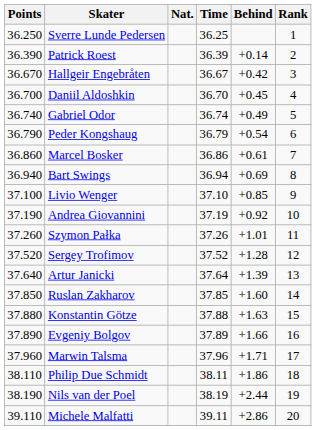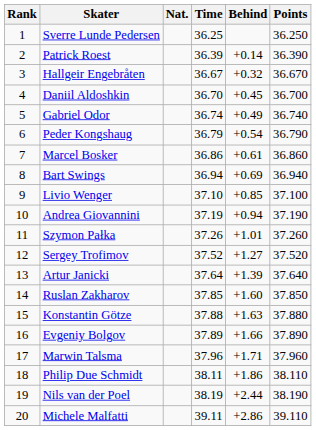 <table class="wikitable sortable" style="text-align:center">
 <tr>
-<th>Points</th>
+<th>Rank</th>
 <th>Skater</th>
 <th>Nat.</th>
 <th>Time</th>
 <th>Behind</th>
-<th>Rank</th>
+<th>Points</th>
 </tr>
 <tr>
-<td>36.250</td>
+<td>1</td>
 <td align=left><a href='#'>Sverre Lunde Pedersen</a></td>
 <td></td>
 <td>36.25</td>
 <td></td>
-<td>1</td>
+<td>36.250</td>
 </tr>
 <tr>
-<td>36.390</td>
+<td>2</td>
 <td align=left><a href='#'>Patrick Roest</a></td>
 <td></td>
 <td>36.39</td>
 <td>+0.14</td>
-<td>2</td>
+<td>36.390</td>
 </tr>
 <tr>
-<td>36.670</td>
+<td>3</td>
 <td align=left><a href='#'>Hallgeir Engebråten</a></td>
 <td></td>
 <td>36.67</td>
-<td>+0.42</td>
-<td>3</td>
+<td>+0.32</td>
+<td>36.670</td>
 </tr>
 <tr>
-<td>36.700</td>
+<td>4</td>
 <td align=left><a href='#'>Daniil Aldoshkin</a></td>
 <td></td>
 <td>36.70</td>
 <td>+0.45</td>
-<td>4</td>
+<td>36.700</td>
 </tr>
 <tr>
-<td>36.740</td>
+<td>5</td>
 <td align=left><a href='#'>Gabriel Odor</a></td>
 <td></td>
 <td>36.74</td>
 <td>+0.49</td>
-<td>5</td>
+<td>36.740</td>
 </tr>
 <tr>
-<td>36.790</td>
+<td>6</td>
 <td align=left><a href='#'>Peder Kongshaug</a></td>
 <td></td>
 <td>36.79</td>
 <td>+0.54</td>
-<td>6</td>
+<td>36.790</td>
 </tr>
 <tr>
-<td>36.860</td>
+<td>7</td>
 <td align=left><a href='#'>Marcel Bosker</a></td>
 <td></td>
 <td>36.86</td>
 <td>+0.61</td>
-<td>7</td>
+<td>36.860</td>
 </tr>
 <tr>
-<td>36.940</td>
+<td>8</td>
 <td align=left><a href='#'>Bart Swings</a></td>
 <td></td>
 <td>36.94</td>
 <td>+0.69</td>
-<td>8</td>
+<td>36.940</td>
 </tr>
 <tr>
-<td>37.100</td>
+<td>9</td>
 <td align=left><a href='#'>Livio Wenger</a></td>
 <td></td>
 <td>37.10</td>
 <td>+0.85</td>
-<td>9</td>
+<td>37.100</td>
 </tr>
 <tr>
-<td>37.190</td>
+<td>10</td>
 <td align=left><a href='#'>Andrea Giovannini</a></td>
 <td></td>
 <td>37.19</td>
-<td>+0.92</td>
-<td>10</td>
+<td>+0.94</td>
+<td>37.190</td>
 </tr>
 <tr>
-<td>37.260</td>
+<td>11</td>
 <td align=left><a href='#'>Szymon Pałka</a></td>
 <td></td>
 <td>37.26</td>
 <td>+1.01</td>
-<td>11</td>
+<td>37.260</td>
 </tr>
 <tr>
-<td>37.520</td>
+<td>12</td>
 <td align=left><a href='#'>Sergey Trofimov</a></td>
 <td></td>
 <td>37.52</td>
-<td>+1.28</td>
-<td>12</td>
+<td>+1.27</td>
+<td>37.520</td>
 </tr>
 <tr>
-<td>37.640</td>
+<td>13</td>
 <td align=left><a href='#'>Artur Janicki</a></td>
 <td></td>
 <td>37.64</td>
 <td>+1.39</td>
-<td>13</td>
+<td>37.640</td>
 </tr>
 <tr>
-<td>37.850</td>
+<td>14</td>
 <td align=left><a href='#'>Ruslan Zakharov</a></td>
 <td></td>
 <td>37.85</td>
 <td>+1.60</td>
-<td>14</td>
+<td>37.850</td>
 </tr>
 <tr>
-<td>37.880</td>
+<td>15</td>
 <td align=left><a href='#'>Konstantin Götze</a></td>
 <td></td>
 <td>37.88</td>
 <td>+1.63</td>
-<td>15</td>
+<td>37.880</td>
 </tr>
 <tr>
-<td>37.890</td>
+<td>16</td>
 <td align=left><a href='#'>Evgeniy Bolgov</a></td>
 <td></td>
 <td>37.89</td>
 <td>+1.66</td>
-<td>16</td>
+<td>37.890</td>
 </tr>
 <tr>
-<td>37.960</td>
+<td>17</td>
 <td align=left><a href='#'>Marwin Talsma</a></td>
 <td></td>
 <td>37.96</td>
 <td>+1.71</td>
-<td>17</td>
+<td>37.960</td>
 </tr>
 <tr>
-<td>38.110</td>
+<td>18</td>
 <td align=left><a href='#'>Philip Due Schmidt</a></td>
 <td></td>
 <td>38.11</td>
 <td>+1.86</td>
-<td>18</td>
+<td>38.110</td>
 </tr>
 <tr>
-<td>38.190</td>
+<td>19</td>
 <td align=left><a href='#'>Nils van der Poel</a></td>
 <td></td>
 <td>38.19</td>
 <td>+2.44</td>
-<td>19</td>
+<td>38.190</td>
 </tr>
 <tr>
-<td>39.110</td>
+<td>20</td>
 <td align=left><a href='#'>Michele Malfatti</a></td>
 <td></td>
 <td>39.11</td>
 <td>+2.86</td>
-<td>20</td>
+<td>39.110</td>
 </tr>
 </table>
